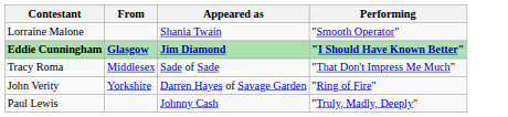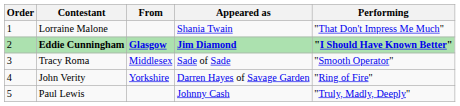 <table class="wikitable">
 <tr>
+<th>Order</th>
 <th>Contestant</th>
 <th>From</th>
 <th>Appeared as</th>
 <th>Performing</th>
 </tr>
 <tr>
+<td>1</td>
 <td>Lorraine Malone</td>
 <td></td>
 <td><a href='#'>Shania Twain</a></td>
-<td>"<a href='#'>Smooth Operator</a>"</td>
+<td>"<a href='#'>That Don't Impress Me Much</a>"</td>
 </tr>
 <tr style="background:#ACE1AF;">
+<td>2</td>
 <td><strong>Eddie Cunningham</strong></td>
 <td><strong><a href='#'>Glasgow</a></strong></td>
 <td><strong><a href='#'>Jim Diamond</a></strong></td>
 <td><strong>"<a href='#'>I Should Have Known Better</a>"</strong></td>
 </tr>
 <tr>
+<td>3</td>
 <td>Tracy Roma</td>
 <td><a href='#'>Middlesex</a></td>
 <td><a href='#'>Sade</a> of <a href='#'>Sade</a></td>
-<td>"<a href='#'>That Don't Impress Me Much</a>"</td>
+<td>"<a href='#'>Smooth Operator</a>"</td>
 </tr>
 <tr>
+<td>4</td>
 <td>John Verity</td>
 <td><a href='#'>Yorkshire</a></td>
 <td><a href='#'>Darren Hayes</a> of <a href='#'>Savage Garden</a></td>
 <td>"<a href='#'>Ring of Fire</a>"</td>
 </tr>
 <tr>
+<td>5</td>
 <td>Paul Lewis</td>
 <td></td>
 <td><a href='#'>Johnny Cash</a></td>
 <td>"<a href='#'>Truly, Madly, Deeply</a>"</td>
 </tr>
 </table>
